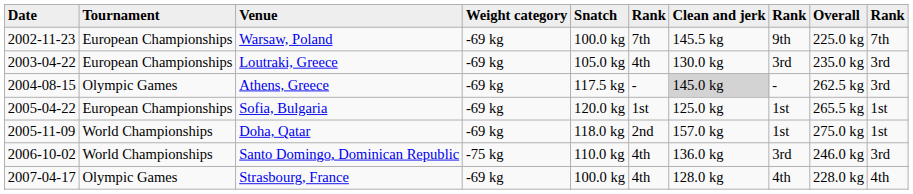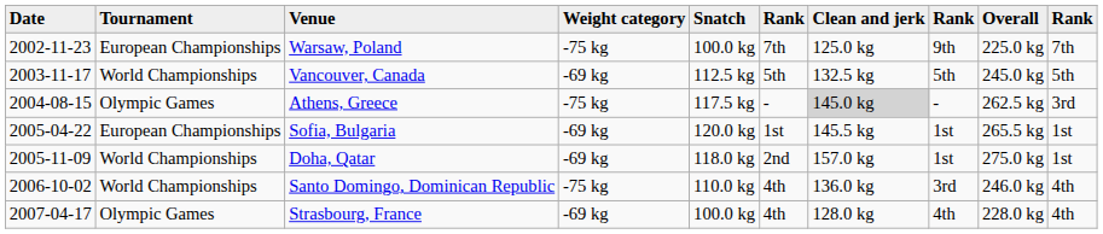 <table class="wikitable" border="1">
 <tr style="background:#eee;">
 <td><strong>Date</strong></td>
 <td><strong>Tournament</strong></td>
 <td><strong>Venue</strong></td>
 <td><strong>Weight category</strong></td>
 <td><strong>Snatch</strong></td>
 <td><strong>Rank</strong></td>
 <td><strong>Clean and jerk</strong></td>
 <td><strong>Rank</strong></td>
 <td><strong>Overall</strong></td>
 <td><strong>Rank</strong></td>
 </tr>
 <tr>
 <td>2002-11-23</td>
 <td>European Championships</td>
 <td><a href='#'>Warsaw, Poland</a></td>
-<td>-69 kg</td>
+<td>-75 kg</td>
 <td>100.0 kg</td>
 <td>7th</td>
-<td>145.5 kg</td>
+<td>125.0 kg</td>
 <td>9th</td>
 <td>225.0 kg</td>
 <td>7th</td>
 </tr>
 <tr>
-<td>2003-04-22</td>
-<td>European Championships</td>
-<td><a href='#'>Loutraki, Greece</a></td>
+<td>2003-11-17</td>
+<td>World Championships</td>
+<td><a href='#'>Vancouver, Canada</a></td>
 <td>-69 kg</td>
-<td>105.0 kg</td>
-<td>4th</td>
-<td>130.0 kg</td>
-<td>3rd</td>
-<td>235.0 kg</td>
-<td>3rd</td>
+<td>112.5 kg</td>
+<td>5th</td>
+<td>132.5 kg</td>
+<td>5th</td>
+<td>245.0 kg</td>
+<td>5th</td>
 </tr>
 <tr>
 <td>2004-08-15</td>
 <td>Olympic Games</td>
 <td><a href='#'>Athens, Greece</a></td>
-<td>-69 kg</td>
+<td>-75 kg</td>
 <td>117.5 kg</td>
 <td>-</td>
 <td style="background: lightgrey;">145.0 kg</td>
 <td>-</td>
 <td>262.5 kg</td>
 <td>3rd</td>
 </tr>
 <tr>
 <td>2005-04-22</td>
 <td>European Championships</td>
 <td><a href='#'>Sofia, Bulgaria</a></td>
 <td>-69 kg</td>
 <td>120.0 kg</td>
 <td>1st</td>
-<td>125.0 kg</td>
+<td>145.5 kg</td>
 <td>1st</td>
 <td>265.5 kg</td>
 <td>1st</td>
 </tr>
 <tr>
 <td>2005-11-09</td>
 <td>World Championships</td>
 <td><a href='#'>Doha, Qatar</a></td>
 <td>-69 kg</td>
 <td>118.0 kg</td>
 <td>2nd</td>
 <td>157.0 kg</td>
 <td>1st</td>
 <td>275.0 kg</td>
 <td>1st</td>
 </tr>
 <tr>
 <td>2006-10-02</td>
 <td>World Championships</td>
 <td><a href='#'>Santo Domingo, Dominican Republic</a></td>
 <td>-75 kg</td>
 <td>110.0 kg</td>
 <td>4th</td>
 <td>136.0 kg</td>
 <td>3rd</td>
 <td>246.0 kg</td>
-<td>3rd</td>
+<td>4th</td>
 </tr>
 <tr>
 <td>2007-04-17</td>
 <td>Olympic Games</td>
 <td><a href='#'>Strasbourg, France</a></td>
 <td>-69 kg</td>
 <td>100.0 kg</td>
 <td>4th</td>
 <td>128.0 kg</td>
 <td>4th</td>
 <td>228.0 kg</td>
 <td>4th</td>
 </tr>
 </table>
